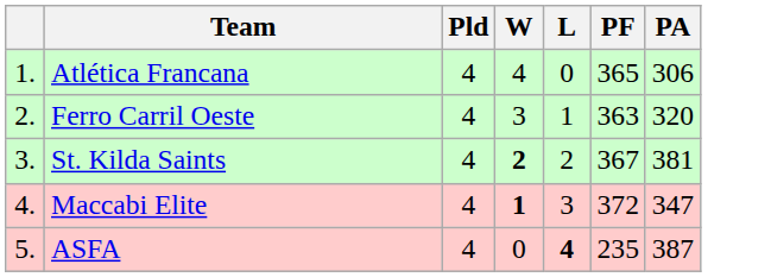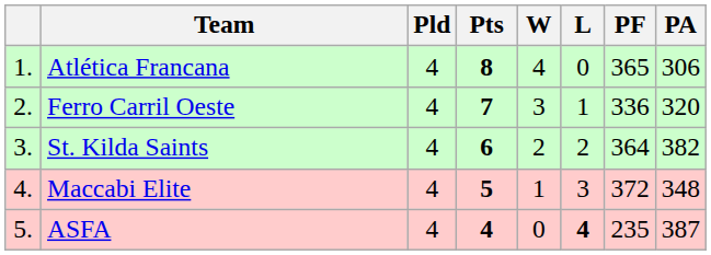 <table class=wikitable style="text-align:center">
 <tr>
 <th width=15></th>
 <th width=220>Team</th>
 <th width=20>Pld</th>
+<th width=30>Pts</th>
 <th width=20>W</th>
 <th width=20>L</th>
 <th width=20>PF</th>
 <th width=20>PA</th>
 </tr>
 <tr style="background: #ccffcc;">
 <td>1.</td>
 <td align=left> <a href='#'>Atlética Francana</a></td>
 <td>4</td>
+<td><strong>8</strong></td>
 <td>4</td>
 <td>0</td>
 <td>365</td>
 <td>306</td>
 </tr>
 <tr style="background: #ccffcc;">
 <td>2.</td>
 <td align=left> <a href='#'>Ferro Carril Oeste</a></td>
 <td>4</td>
+<td><strong>7</strong></td>
 <td>3</td>
 <td>1</td>
-<td>363</td>
+<td>336</td>
 <td>320</td>
 </tr>
 <tr style="background: #ccffcc;">
 <td>3.</td>
 <td align=left> <a href='#'>St. Kilda Saints</a></td>
 <td>4</td>
-<td><strong>2</strong></td>
+<td><strong>6</strong></td>
 <td>2</td>
-<td>367</td>
-<td>381</td>
+<td>2</td>
+<td>364</td>
+<td>382</td>
 </tr>
 <tr style="background:#ffcccc;">
 <td>4.</td>
 <td align=left> <a href='#'>Maccabi Elite</a></td>
 <td>4</td>
-<td><strong>1</strong></td>
+<td><strong>5</strong></td>
+<td>1</td>
 <td>3</td>
 <td>372</td>
-<td>347</td>
+<td>348</td>
 </tr>
 <tr style="background:#ffcccc;">
 <td>5.</td>
 <td align=left> <a href='#'>ASFA</a></td>
 <td>4</td>
+<td><strong>4</strong></td>
 <td>0</td>
 <td><strong>4</strong></td>
 <td>235</td>
 <td>387</td>
 </tr>
 </table>
